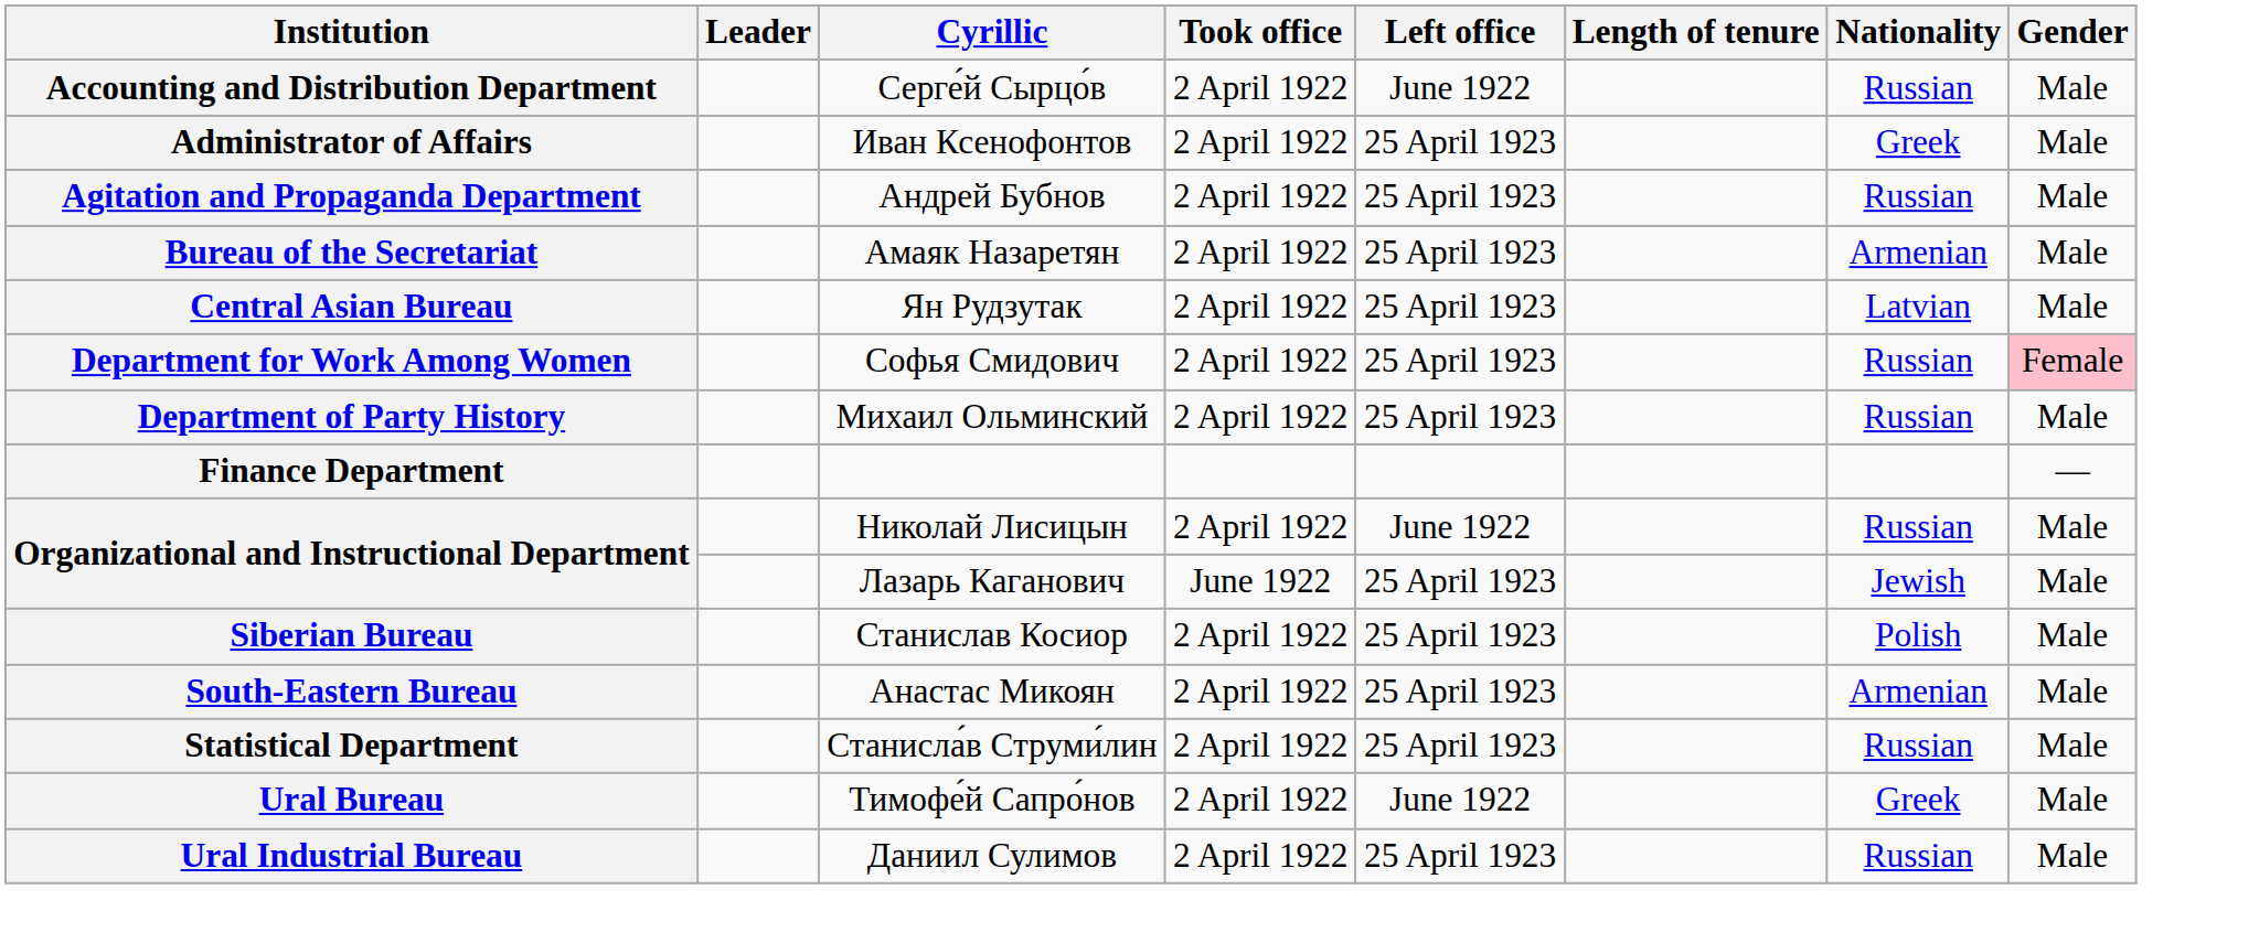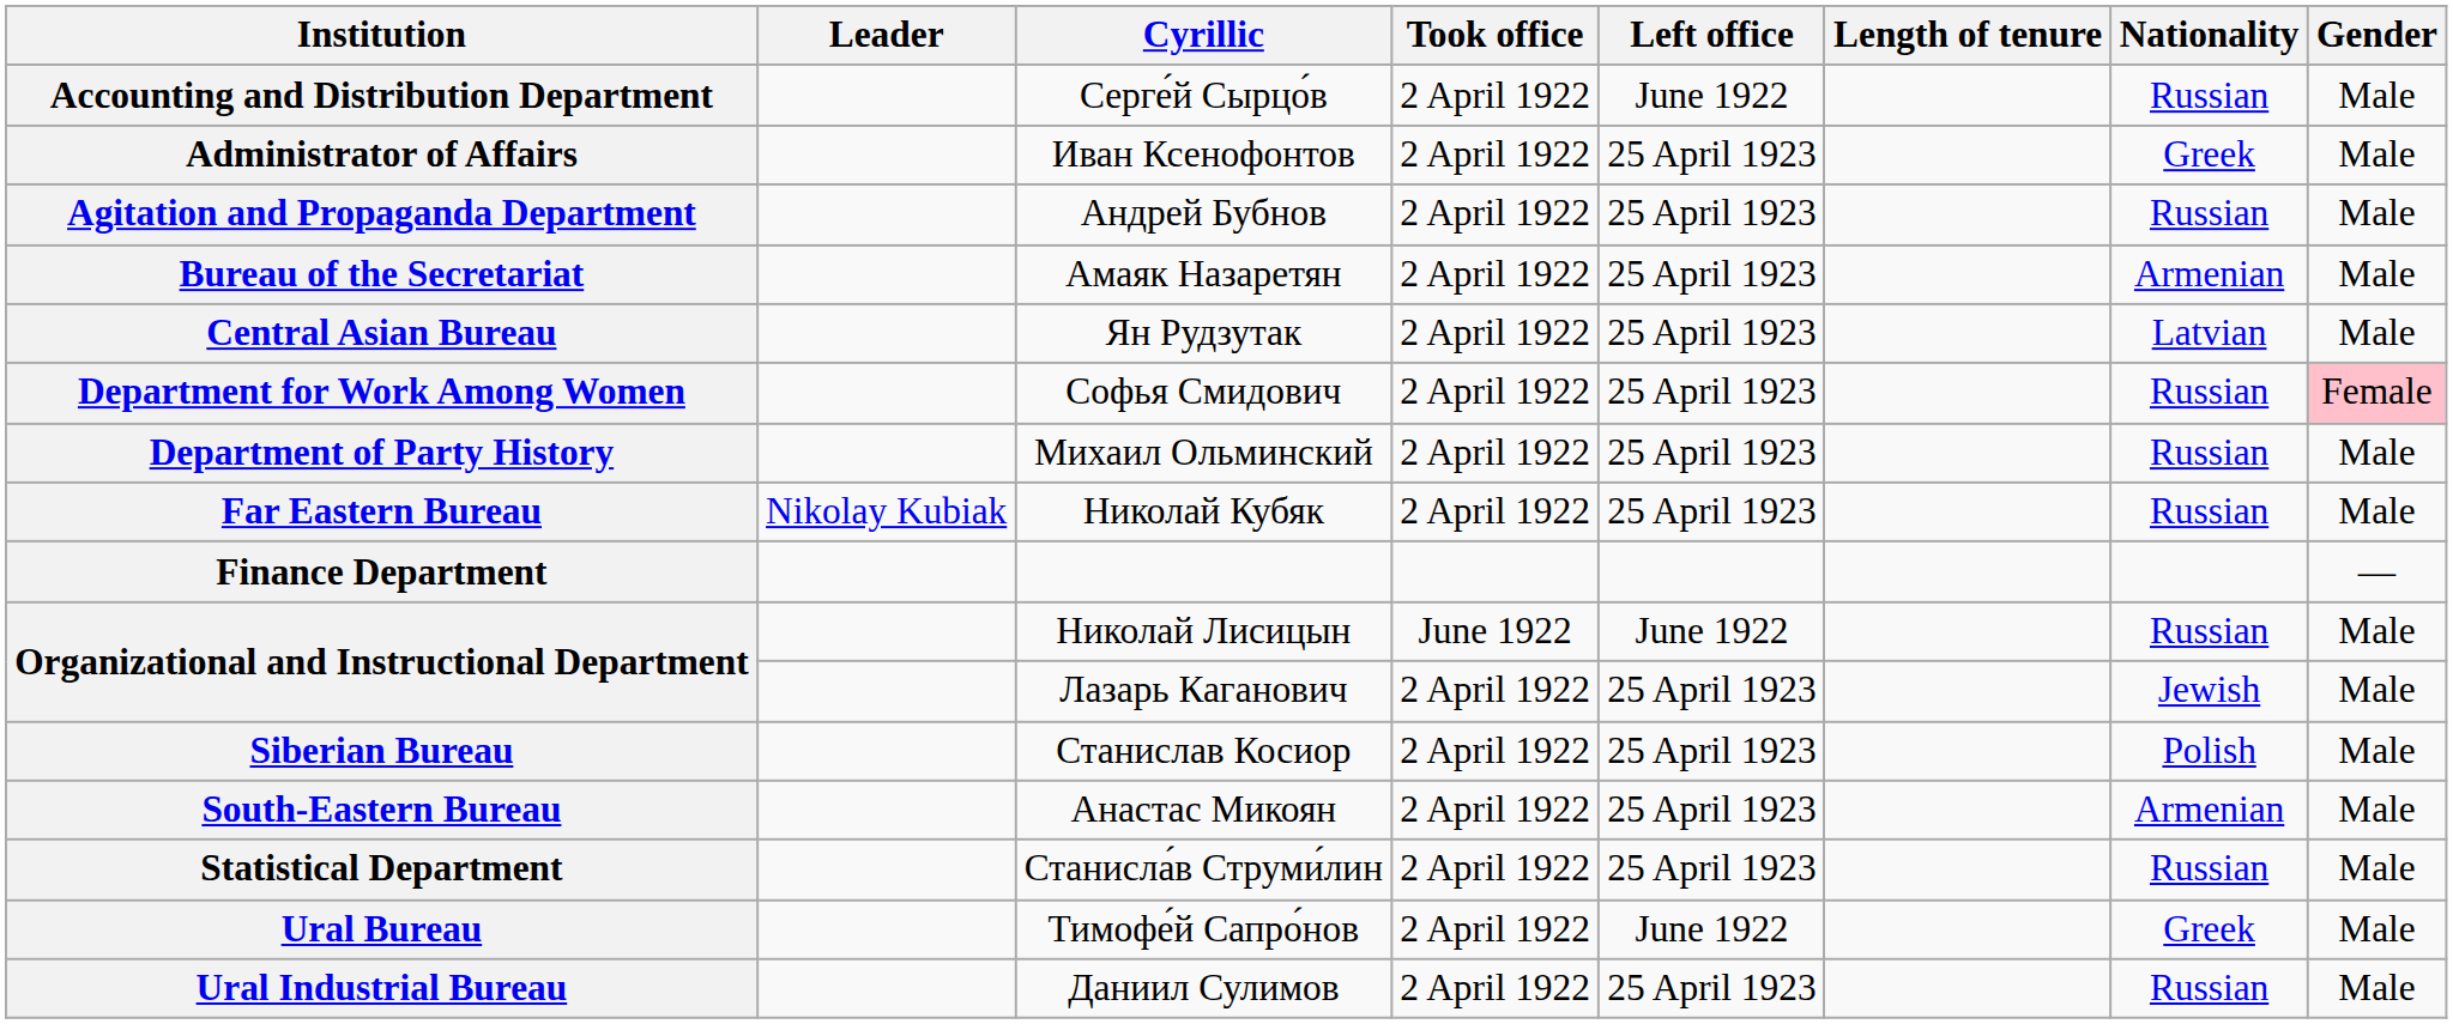 <table class="wikitable sortable plainrowheaders" style=text-align:center>
 <tr>
 <th scope="col">Institution</th>
 <th scope="col">Leader</th>
 <th scope="col" class="unsortable"><a href='#'>Cyrillic</a></th>
 <th scope="col">Took office</th>
 <th scope="col">Left office</th>
 <th scope="col">Length of tenure</th>
 <th scope="col">Nationality</th>
 <th scope="col">Gender</th>
 </tr>
 <tr>
 <th scope="row">Accounting and Distribution Department</th>
 <td></td>
 <td>Серге́й Сырцо́в</td>
 <td>2 April 1922</td>
 <td>June 1922</td>
 <td></td>
 <td><a href='#'>Russian</a></td>
 <td>Male</td>
 </tr>
 <tr>
 <th scope="row">Administrator of Affairs</th>
 <td></td>
 <td>Иван Ксенофонтов</td>
 <td>2 April 1922</td>
 <td>25 April 1923</td>
 <td></td>
 <td><a href='#'>Greek</a></td>
 <td>Male</td>
 </tr>
 <tr>
 <th scope="row"><a href='#'>Agitation and Propaganda Department</a></th>
 <td></td>
 <td>Андрей Бубнов</td>
 <td>2 April 1922</td>
 <td>25 April 1923</td>
 <td></td>
 <td><a href='#'>Russian</a></td>
 <td>Male</td>
 </tr>
 <tr>
 <th scope="row"><a href='#'>Bureau of the Secretariat</a></th>
 <td></td>
 <td>Амаяк Назаретян</td>
 <td>2 April 1922</td>
 <td>25 April 1923</td>
 <td></td>
 <td><a href='#'>Armenian</a></td>
 <td>Male</td>
 </tr>
 <tr>
 <th scope="row"><a href='#'>Central Asian Bureau</a></th>
 <td></td>
 <td>Ян Рудзутак</td>
 <td>2 April 1922</td>
 <td>25 April 1923</td>
 <td></td>
 <td><a href='#'>Latvian</a></td>
 <td>Male</td>
 </tr>
 <tr>
 <th scope="row"><a href='#'>Department for Work Among Women</a></th>
 <td></td>
 <td>Софья Смидович</td>
 <td>2 April 1922</td>
 <td>25 April 1923</td>
 <td></td>
 <td><a href='#'>Russian</a></td>
 <td style="background: Pink">Female</td>
 </tr>
 <tr>
 <th scope="row"><a href='#'>Department of Party History</a></th>
 <td></td>
 <td>Михаил Ольминский</td>
 <td>2 April 1922</td>
 <td>25 April 1923</td>
 <td></td>
 <td><a href='#'>Russian</a></td>
 <td>Male</td>
 </tr>
 <tr>
+<th scope="row"><a href='#'>Far Eastern Bureau</a></th>
+<td><a href='#'>Nikolay Kubiak</a></td>
+<td>Николай Кубяк</td>
+<td>2 April 1922</td>
+<td>25 April 1923</td>
+<td></td>
+<td><a href='#'>Russian</a></td>
+<td>Male</td>
+</tr>
+<tr>
 <th scope="row">Finance Department</th>
 <td></td>
 <td></td>
 <td></td>
 <td></td>
 <td></td>
 <td></td>
 <td>—</td>
 </tr>
 <tr>
 <th rowspan="2" scope="row">Organizational and Instructional Department</th>
 <td></td>
 <td>Николай Лисицын</td>
-<td>2 April 1922</td>
+<td>June 1922</td>
 <td>June 1922</td>
 <td></td>
 <td><a href='#'>Russian</a></td>
 <td>Male</td>
 </tr>
 <tr>
 <td></td>
 <td>Лазарь Каганович</td>
-<td>June 1922</td>
+<td>2 April 1922</td>
 <td>25 April 1923</td>
 <td></td>
 <td><a href='#'>Jewish</a></td>
 <td>Male</td>
 </tr>
 <tr>
 <th scope="row"><a href='#'>Siberian Bureau</a></th>
 <td></td>
 <td>Станислав Косиор</td>
 <td>2 April 1922</td>
 <td>25 April 1923</td>
 <td></td>
 <td><a href='#'>Polish</a></td>
 <td>Male</td>
 </tr>
 <tr>
 <th scope="row"><a href='#'>South-Eastern Bureau</a></th>
 <td></td>
 <td>Анастас Микоян</td>
 <td>2 April 1922</td>
 <td>25 April 1923</td>
 <td></td>
 <td><a href='#'>Armenian</a></td>
 <td>Male</td>
 </tr>
 <tr>
 <th scope="row">Statistical Department</th>
 <td></td>
 <td>Станисла́в Струми́лин</td>
 <td>2 April 1922</td>
 <td>25 April 1923</td>
 <td></td>
 <td><a href='#'>Russian</a></td>
 <td>Male</td>
 </tr>
 <tr>
 <th scope="row"><a href='#'>Ural Bureau</a></th>
 <td></td>
 <td>Тимофе́й Сапро́нов</td>
 <td>2 April 1922</td>
 <td>June 1922</td>
 <td></td>
 <td><a href='#'>Greek</a></td>
 <td>Male</td>
 </tr>
 <tr>
 <th scope="row"><a href='#'>Ural Industrial Bureau</a></th>
 <td></td>
 <td>Даниил Сулимов</td>
 <td>2 April 1922</td>
 <td>25 April 1923</td>
 <td></td>
 <td><a href='#'>Russian</a></td>
 <td>Male</td>
 </tr>
 </table>
